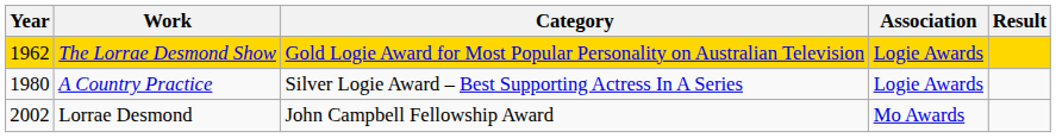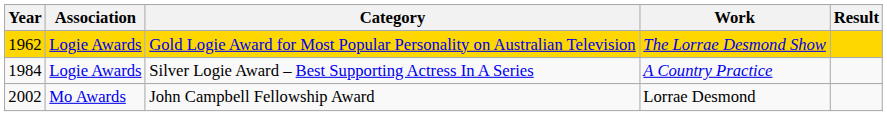 <table class="wikitable sortable">
 <tr>
 <th>Year</th>
+<th>Association</th>
+<th>Category</th>
 <th>Work</th>
-<th>Category</th>
-<th>Association</th>
 <th>Result</th>
 </tr>
 <tr bgcolor=gold>
 <td>1962</td>
+<td><a href='#'>Logie Awards</a></td>
+<td><a href='#'>Gold Logie Award for Most Popular Personality on Australian Television</a></td>
 <td><em><a href='#'>The Lorrae Desmond Show</a></em></td>
-<td><a href='#'>Gold Logie Award for Most Popular Personality on Australian Television</a></td>
-<td><a href='#'>Logie Awards</a></td>
 <td></td>
 </tr>
 <tr>
-<td>1980</td>
+<td>1984</td>
+<td><a href='#'>Logie Awards</a></td>
+<td>Silver Logie Award – <a href='#'>Best Supporting Actress In A Series</a></td>
 <td><em><a href='#'>A Country Practice</a></em></td>
-<td>Silver Logie Award – <a href='#'>Best Supporting Actress In A Series</a></td>
-<td><a href='#'>Logie Awards</a></td>
 <td></td>
 </tr>
 <tr>
 <td>2002</td>
+<td><a href='#'>Mo Awards</a></td>
+<td>John Campbell Fellowship Award</td>
 <td>Lorrae Desmond</td>
-<td>John Campbell Fellowship Award</td>
-<td><a href='#'>Mo Awards</a></td>
 <td></td>
 </tr>
 </table>
